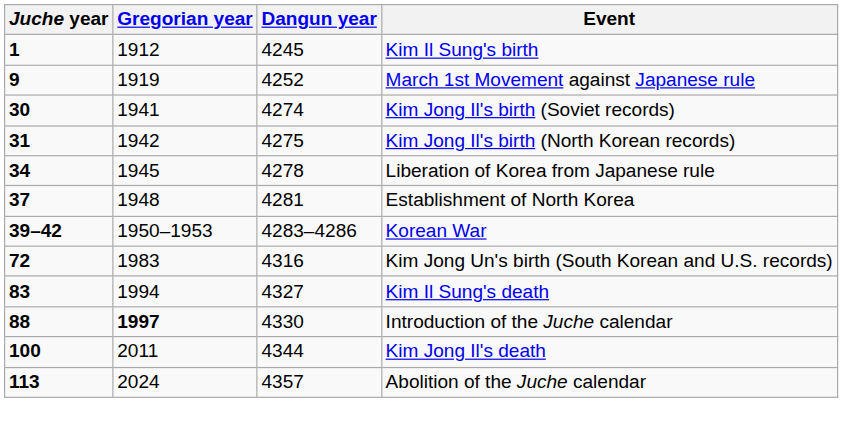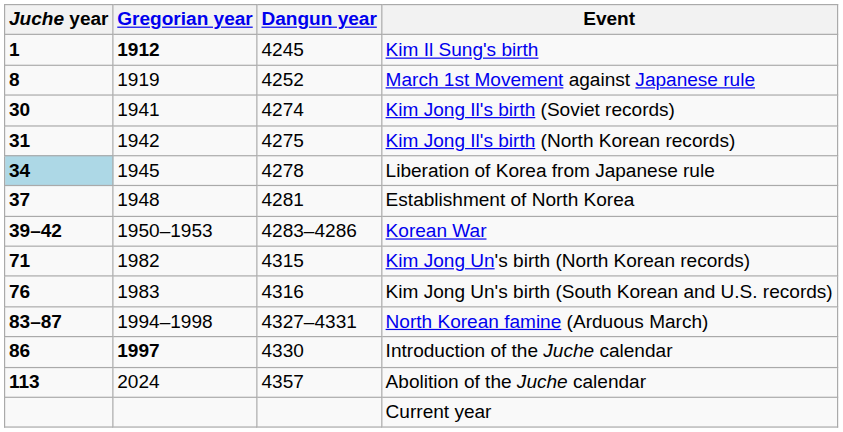 <table class="wikitable">
 <tr>
 <th><em>Juche</em> year</th>
 <th><a href='#'>Gregorian year</a></th>
 <th><a href='#'>Dangun year</a></th>
 <th>Event</th>
 </tr>
 <tr>
 <td><strong>1</strong></td>
-<td>1912</td>
+<td><strong>1912</strong></td>
 <td>4245</td>
 <td><a href='#'>Kim Il Sung's birth</a></td>
 </tr>
 <tr>
-<td><strong>9</strong></td>
+<td><strong>8</strong></td>
 <td>1919</td>
 <td>4252</td>
 <td><a href='#'>March 1st Movement</a> against <a href='#'>Japanese rule</a></td>
 </tr>
 <tr>
 <td><strong>30</strong></td>
 <td>1941</td>
 <td>4274</td>
 <td><a href='#'>Kim Jong Il's birth</a> (Soviet records)</td>
 </tr>
 <tr>
 <td><strong>31</strong></td>
 <td>1942</td>
 <td>4275</td>
 <td><a href='#'>Kim Jong Il's birth</a> (North Korean records)</td>
 </tr>
 <tr>
-<td><strong>34</strong></td>
+<td style="background: lightblue;"><strong>34</strong></td>
 <td>1945</td>
 <td>4278</td>
 <td>Liberation of Korea from Japanese rule</td>
 </tr>
 <tr>
 <td><strong>37</strong></td>
 <td>1948</td>
 <td>4281</td>
 <td>Establishment of North Korea</td>
 </tr>
 <tr>
 <td><strong>39–42</strong></td>
 <td>1950–1953</td>
 <td>4283–4286</td>
 <td><a href='#'>Korean War</a></td>
 </tr>
 <tr>
-<td><strong>72</strong></td>
+<td><strong>71</strong></td>
+<td>1982</td>
+<td>4315</td>
+<td><a href='#'>Kim Jong Un</a>'s birth (North Korean records)</td>
+</tr>
+<tr>
+<td><strong>76</strong></td>
 <td>1983</td>
 <td>4316</td>
 <td>Kim Jong Un's birth (South Korean and U.S. records)</td>
 </tr>
 <tr>
-<td><strong>83</strong></td>
-<td>1994</td>
-<td>4327</td>
-<td><a href='#'>Kim Il Sung's death</a></td>
+<td><strong>83–87</strong></td>
+<td>1994–1998</td>
+<td>4327–4331</td>
+<td><a href='#'>North Korean famine</a> (Arduous March)</td>
 </tr>
 <tr>
-<td><strong>88</strong></td>
+<td><strong>86</strong></td>
 <td><strong>1997</strong></td>
 <td>4330</td>
 <td>Introduction of the <em>Juche</em> calendar</td>
-</tr>
-<tr>
-<td><strong>100</strong></td>
-<td>2011</td>
-<td>4344</td>
-<td><a href='#'>Kim Jong Il's death</a></td>
 </tr>
 <tr>
 <td><strong>113</strong></td>
 <td>2024</td>
 <td>4357</td>
 <td>Abolition of the <em>Juche</em> calendar</td>
 </tr>
+<tr>
+<td><strong></strong></td>
+<td></td>
+<td></td>
+<td>Current year</td>
+</tr>
 </table>
